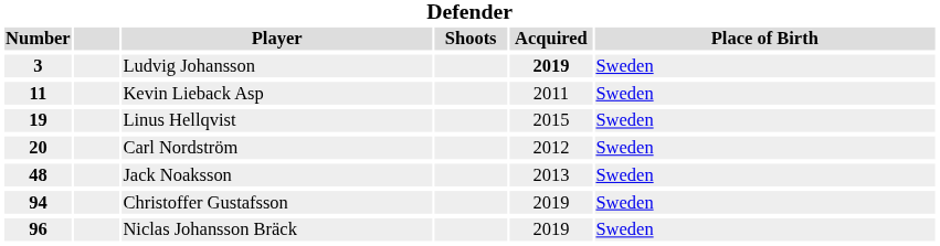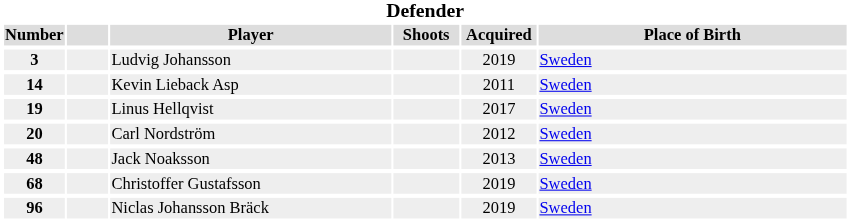 <table width=65%>
 <tr>
 <th colspan=7><big>Defender</big></th>
 </tr>
 <tr bgcolor="#dddddd">
 <th width=5%>Number</th>
 <th width=5%></th>
 <th !width=15%>Player</th>
 <th width=8%>Shoots</th>
 <th width=9%>Acquired</th>
 <th width=37%>Place of Birth</th>
 </tr>
 <tr>
 </tr>
 <tr bgcolor="#eeeeee">
 <td align=center><strong>3</strong></td>
 <td align=center></td>
 <td>Ludvig Johansson</td>
 <td align=center></td>
-<td align=center><strong>2019</strong></td>
+<td align=center>2019</td>
 <td><a href='#'>Sweden</a></td>
 </tr>
 <tr>
 </tr>
 <tr bgcolor="#eeeeee">
-<td align=center><strong>11</strong></td>
+<td align=center><strong>14</strong></td>
 <td align=center></td>
 <td>Kevin Lieback Asp</td>
 <td align=center></td>
 <td align=center>2011</td>
 <td><a href='#'>Sweden</a></td>
 </tr>
 <tr>
 </tr>
 <tr bgcolor="#eeeeee">
 <td align=center><strong>19</strong></td>
 <td align=center></td>
 <td>Linus Hellqvist</td>
 <td align=center></td>
-<td align=center>2015</td>
+<td align=center>2017</td>
 <td><a href='#'>Sweden</a></td>
 </tr>
 <tr>
 </tr>
 <tr bgcolor="#eeeeee">
 <td align=center><strong>20</strong></td>
 <td align=center></td>
 <td>Carl Nordström</td>
 <td align=center></td>
 <td align=center>2012</td>
 <td><a href='#'>Sweden</a></td>
 </tr>
 <tr>
 </tr>
 <tr bgcolor="#eeeeee">
 <td align=center><strong>48</strong></td>
 <td align=center></td>
 <td>Jack Noaksson</td>
 <td align=center></td>
 <td align=center>2013</td>
 <td><a href='#'>Sweden</a></td>
 </tr>
 <tr>
 </tr>
 <tr bgcolor="#eeeeee">
-<td align=center><strong>94</strong></td>
+<td align=center><strong>68</strong></td>
 <td align=center></td>
 <td>Christoffer Gustafsson</td>
 <td align=center></td>
 <td align=center>2019</td>
 <td><a href='#'>Sweden</a></td>
 </tr>
 <tr>
 </tr>
 <tr bgcolor="#eeeeee">
 <td align=center><strong>96</strong></td>
 <td align=center></td>
 <td>Niclas Johansson Bräck</td>
 <td align=center></td>
 <td align=center>2019</td>
 <td><a href='#'>Sweden</a></td>
 </tr>
 </table>
